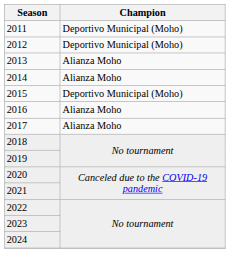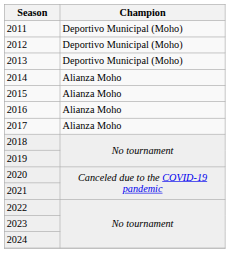 <table class="wikitable sortable">
 <tr>
 <th width=80px>Season</th>
 <th width=250px>Champion</th>
 </tr>
 <tr>
 <td>2011</td>
 <td>Deportivo Municipal (Moho)</td>
 </tr>
 <tr>
 <td>2012</td>
 <td>Deportivo Municipal (Moho)</td>
 </tr>
 <tr>
 <td>2013</td>
-<td>Alianza Moho</td>
+<td>Deportivo Municipal (Moho)</td>
 </tr>
 <tr>
 <td>2014</td>
 <td>Alianza Moho</td>
 </tr>
 <tr>
 <td>2015</td>
-<td>Deportivo Municipal (Moho)</td>
+<td>Alianza Moho</td>
 </tr>
 <tr>
 <td>2016</td>
 <td>Alianza Moho</td>
 </tr>
 <tr>
 <td>2017</td>
 <td>Alianza Moho</td>
 </tr>
 <tr bgcolor=#efefef>
 <td>2018</td>
 <td rowspan=2 colspan="1" align=center><em>No tournament</em></td>
 </tr>
 <tr bgcolor=#efefef>
 <td>2019</td>
 </tr>
 <tr bgcolor=#efefef>
 <td>2020</td>
 <td rowspan=2 colspan="1" align=center><em>Canceled due to the <a href='#'>COVID-19 pandemic</a></em></td>
 </tr>
 <tr bgcolor=#efefef>
 <td>2021</td>
 </tr>
 <tr bgcolor=#efefef>
 <td>2022</td>
 <td rowspan=3 colspan="1" align=center><em>No tournament</em></td>
 </tr>
 <tr bgcolor=#efefef>
 <td>2023</td>
 </tr>
 <tr bgcolor=#efefef>
 <td>2024</td>
 </tr>
 <tr>
 </tr>
 </table>
